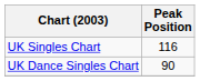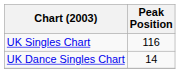 <table class="wikitable">
 <tr>
 <th align="left">Chart (2003)</th>
 <th align="left">Peak<br>Position</th>
 </tr>
 <tr>
 <td align="left"><a href='#'>UK Singles Chart</a></td>
 <td align="center">116</td>
 </tr>
 <tr>
 <td align="left"><a href='#'>UK Dance Singles Chart</a></td>
-<td align="center">90</td>
+<td align="center">14</td>
 </tr>
 <tr>
 </tr>
 </table>
